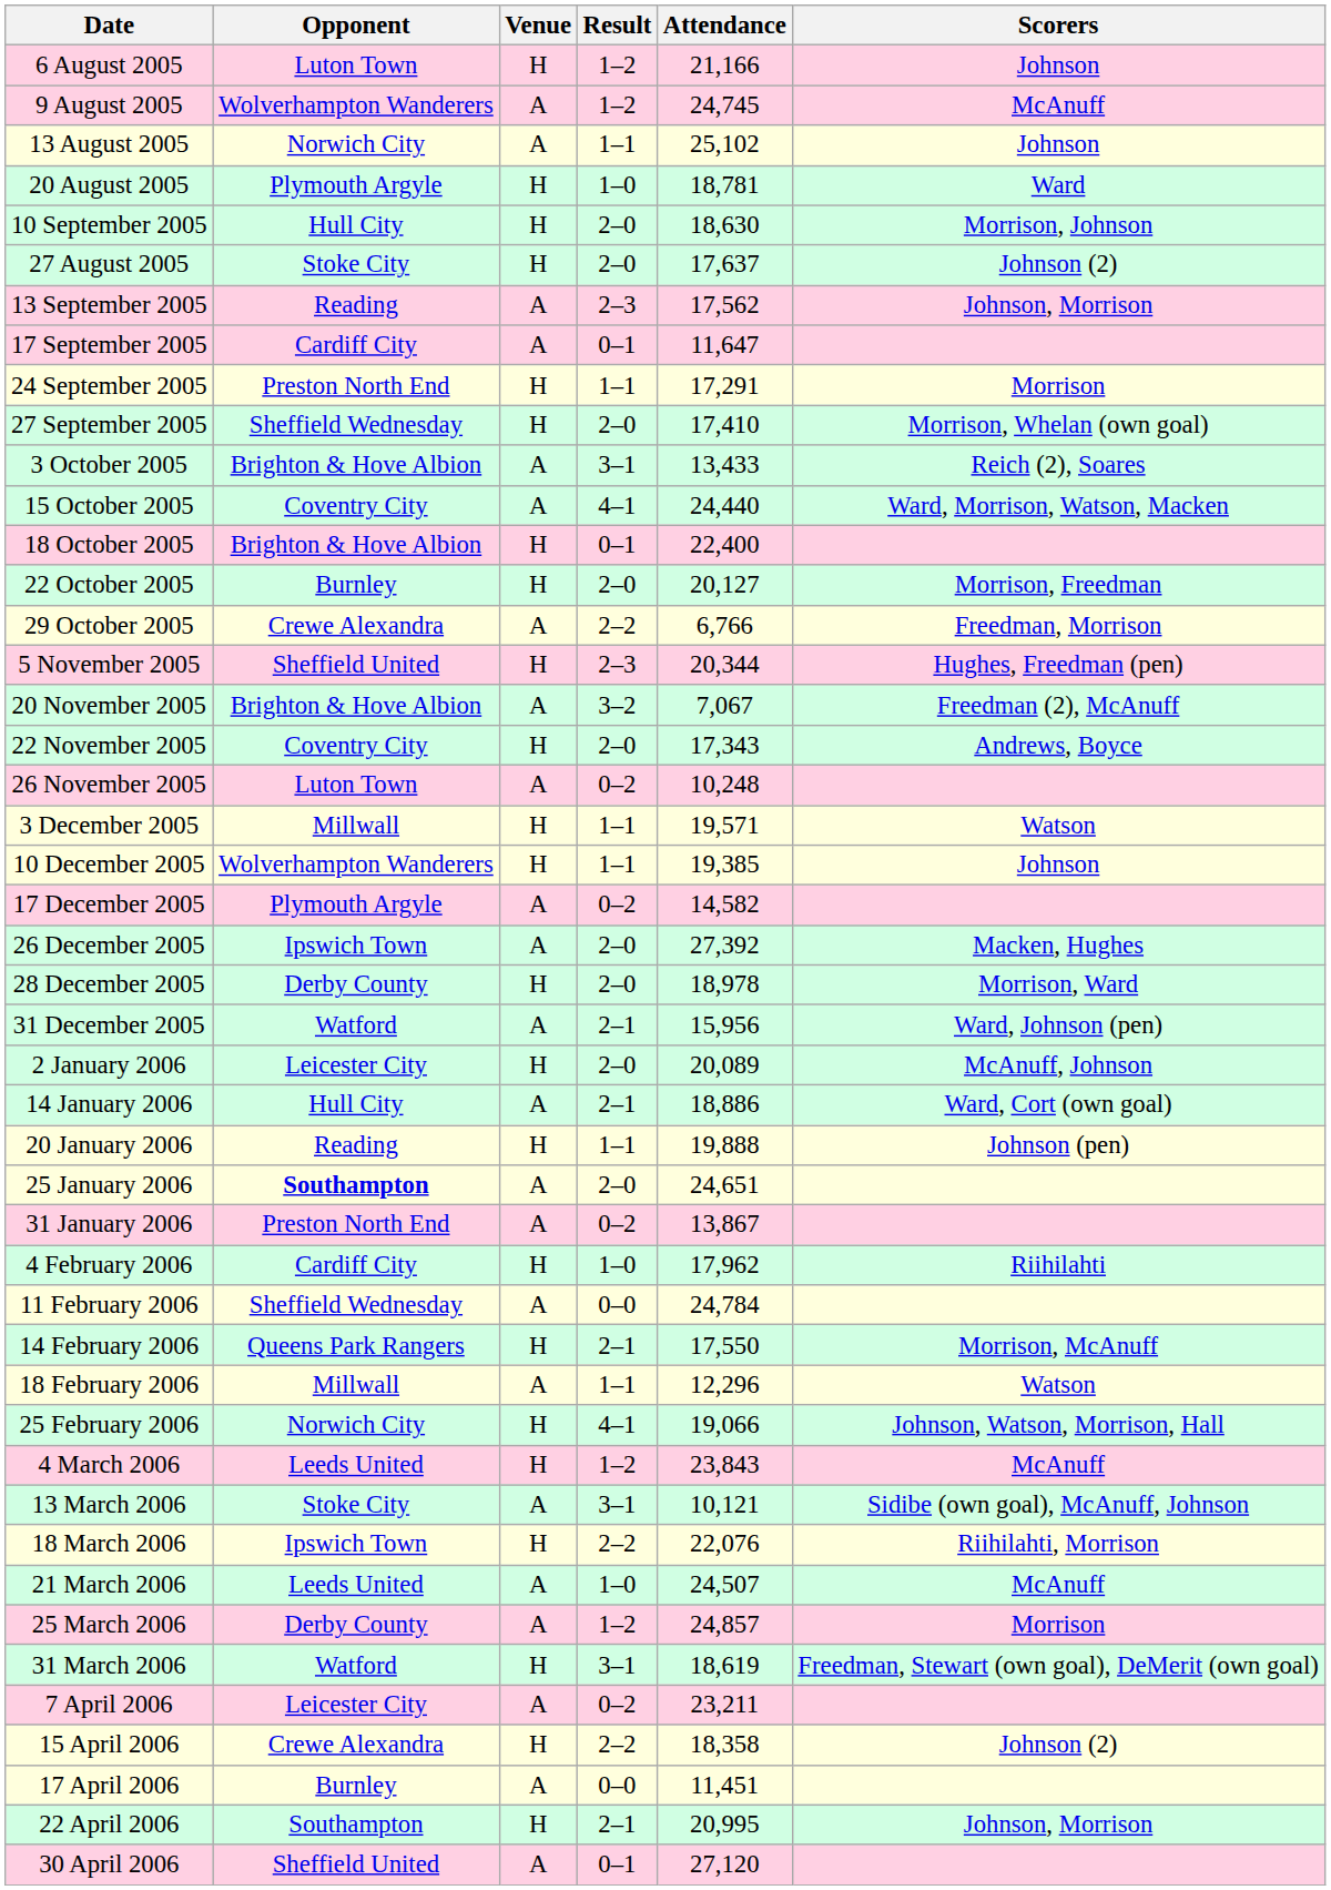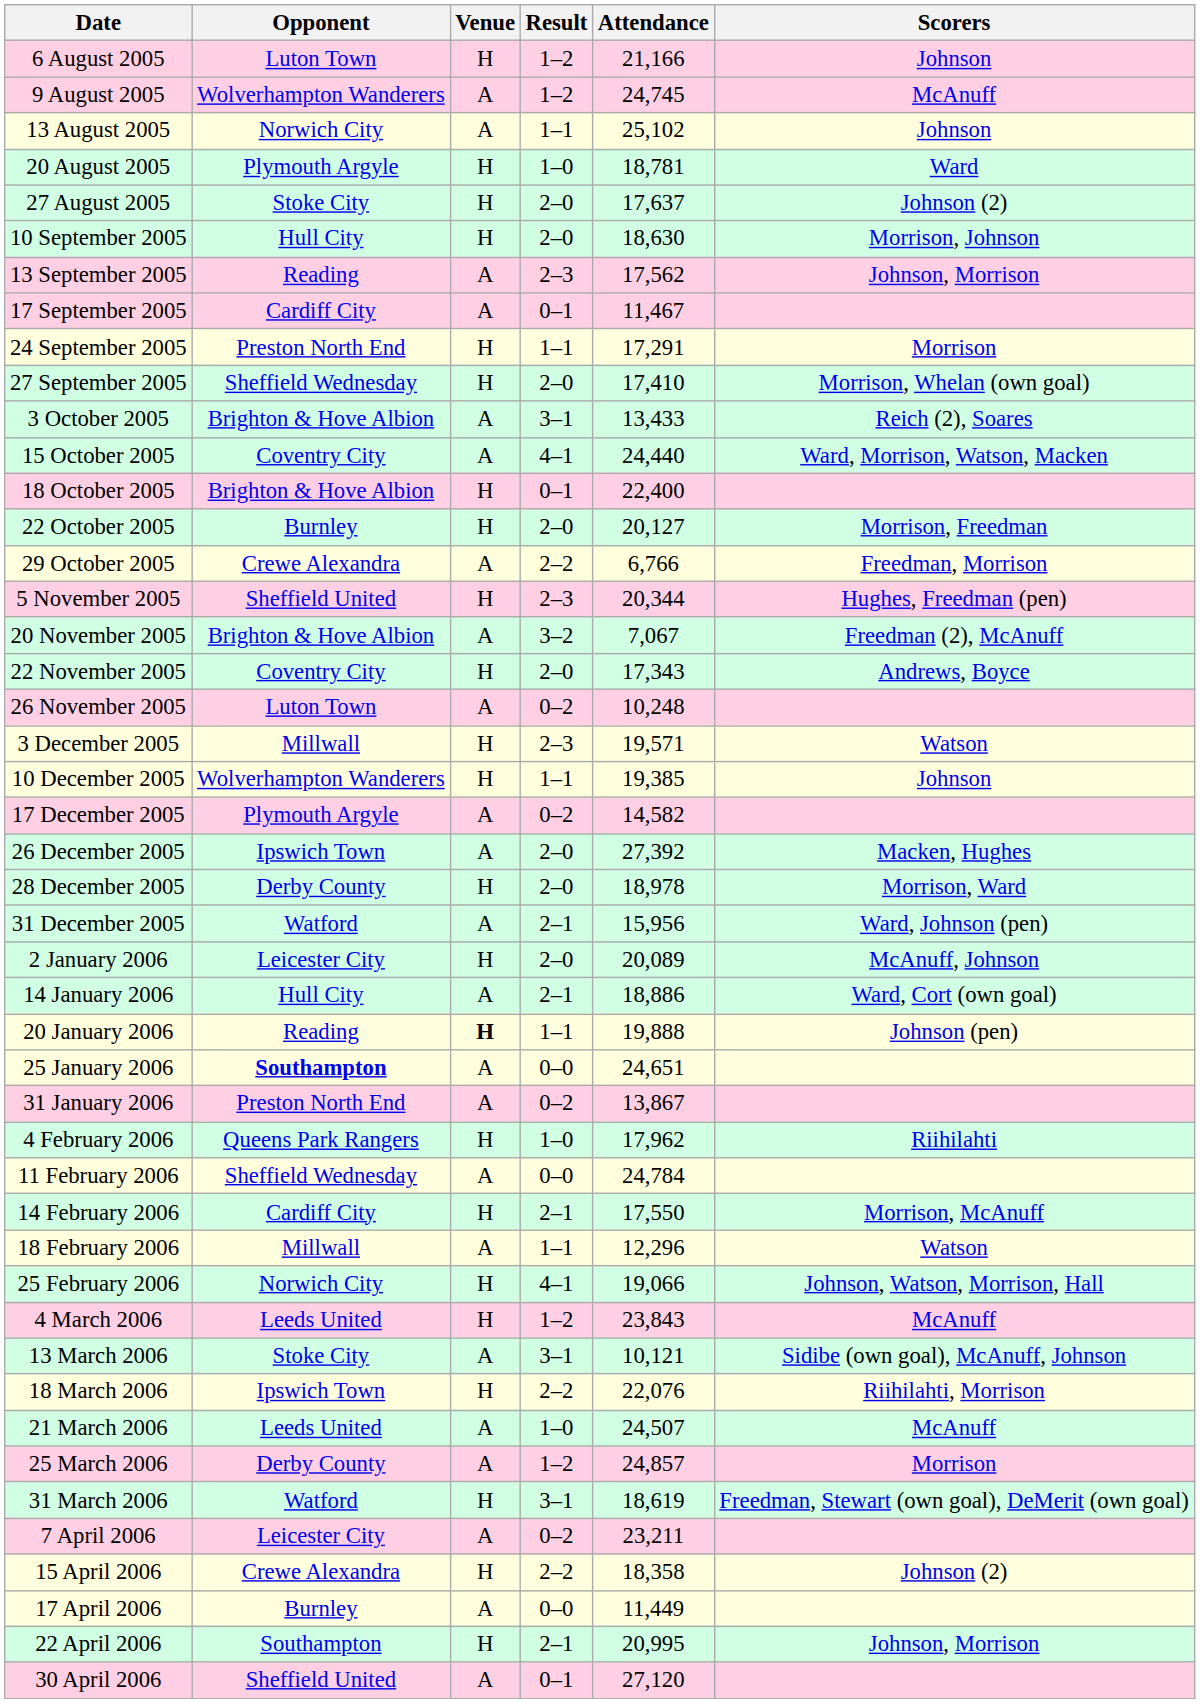 <table class="wikitable sortable" style="font-size:100%; text-align:center">
 <tr>
 <th>Date</th>
 <th>Opponent</th>
 <th>Venue</th>
 <th>Result</th>
 <th>Attendance</th>
 <th>Scorers</th>
 </tr>
 <tr style="background-color: #ffd0e3;">
 <td>6 August 2005</td>
 <td><a href='#'>Luton Town</a></td>
 <td>H</td>
 <td>1–2</td>
 <td>21,166</td>
 <td><a href='#'>Johnson</a></td>
 </tr>
 <tr style="background-color: #ffd0e3;">
 <td>9 August 2005</td>
 <td><a href='#'>Wolverhampton Wanderers</a></td>
 <td>A</td>
 <td>1–2</td>
 <td>24,745</td>
 <td><a href='#'>McAnuff</a></td>
 </tr>
 <tr style="background-color: #ffffdd;">
 <td>13 August 2005</td>
 <td><a href='#'>Norwich City</a></td>
 <td>A</td>
 <td>1–1</td>
 <td>25,102</td>
 <td><a href='#'>Johnson</a></td>
 </tr>
 <tr style="background-color: #d0ffe3;">
 <td>20 August 2005</td>
 <td><a href='#'>Plymouth Argyle</a></td>
 <td>H</td>
 <td>1–0</td>
 <td>18,781</td>
 <td><a href='#'>Ward</a></td>
 </tr>
 <tr style="background-color: #d0ffe3;">
+<td>27 August 2005</td>
+<td><a href='#'>Stoke City</a></td>
+<td>H</td>
+<td>2–0</td>
+<td>17,637</td>
+<td><a href='#'>Johnson</a> (2)</td>
+</tr>
+<tr style="background-color: #d0ffe3;">
 <td>10 September 2005</td>
 <td><a href='#'>Hull City</a></td>
 <td>H</td>
 <td>2–0</td>
 <td>18,630</td>
 <td><a href='#'>Morrison</a>, <a href='#'>Johnson</a></td>
-</tr>
-<tr style="background-color: #d0ffe3;">
-<td>27 August 2005</td>
-<td><a href='#'>Stoke City</a></td>
-<td>H</td>
-<td>2–0</td>
-<td>17,637</td>
-<td><a href='#'>Johnson</a> (2)</td>
 </tr>
 <tr style="background-color: #ffd0e3;">
 <td>13 September 2005</td>
 <td><a href='#'>Reading</a></td>
 <td>A</td>
 <td>2–3</td>
 <td>17,562</td>
 <td><a href='#'>Johnson</a>, <a href='#'>Morrison</a></td>
 </tr>
 <tr style="background-color: #ffd0e3;">
 <td>17 September 2005</td>
 <td><a href='#'>Cardiff City</a></td>
 <td>A</td>
 <td>0–1</td>
-<td>11,647</td>
+<td>11,467</td>
 <td></td>
 </tr>
 <tr style="background-color: #ffffdd;">
 <td>24 September 2005</td>
 <td><a href='#'>Preston North End</a></td>
 <td>H</td>
 <td>1–1</td>
 <td>17,291</td>
 <td><a href='#'>Morrison</a></td>
 </tr>
 <tr style="background-color: #d0ffe3;">
 <td>27 September 2005</td>
 <td><a href='#'>Sheffield Wednesday</a></td>
 <td>H</td>
 <td>2–0</td>
 <td>17,410</td>
 <td><a href='#'>Morrison</a>, <a href='#'>Whelan</a> (own goal)</td>
 </tr>
 <tr style="background-color: #d0ffe3;">
 <td>3 October 2005</td>
 <td><a href='#'>Brighton & Hove Albion</a></td>
 <td>A</td>
 <td>3–1</td>
 <td>13,433</td>
 <td><a href='#'>Reich</a> (2), <a href='#'>Soares</a></td>
 </tr>
 <tr style="background-color: #d0ffe3;">
 <td>15 October 2005</td>
 <td><a href='#'>Coventry City</a></td>
 <td>A</td>
 <td>4–1</td>
 <td>24,440</td>
 <td><a href='#'>Ward</a>, <a href='#'>Morrison</a>, <a href='#'>Watson</a>, <a href='#'>Macken</a></td>
 </tr>
 <tr style="background-color: #ffd0e3;">
 <td>18 October 2005</td>
 <td><a href='#'>Brighton & Hove Albion</a></td>
 <td>H</td>
 <td>0–1</td>
 <td>22,400</td>
 <td></td>
 </tr>
 <tr style="background-color: #d0ffe3;">
 <td>22 October 2005</td>
 <td><a href='#'>Burnley</a></td>
 <td>H</td>
 <td>2–0</td>
 <td>20,127</td>
 <td><a href='#'>Morrison</a>, <a href='#'>Freedman</a></td>
 </tr>
 <tr style="background-color: #ffffdd;">
 <td>29 October 2005</td>
 <td><a href='#'>Crewe Alexandra</a></td>
 <td>A</td>
 <td>2–2</td>
 <td>6,766</td>
 <td><a href='#'>Freedman</a>, <a href='#'>Morrison</a></td>
 </tr>
 <tr style="background-color: #ffd0e3;">
 <td>5 November 2005</td>
 <td><a href='#'>Sheffield United</a></td>
 <td>H</td>
 <td>2–3</td>
 <td>20,344</td>
 <td><a href='#'>Hughes</a>, <a href='#'>Freedman</a> (pen)</td>
 </tr>
 <tr style="background-color: #d0ffe3;">
 <td>20 November 2005</td>
 <td><a href='#'>Brighton & Hove Albion</a></td>
 <td>A</td>
 <td>3–2</td>
 <td>7,067</td>
 <td><a href='#'>Freedman</a> (2), <a href='#'>McAnuff</a></td>
 </tr>
 <tr style="background-color: #d0ffe3;">
 <td>22 November 2005</td>
 <td><a href='#'>Coventry City</a></td>
 <td>H</td>
 <td>2–0</td>
 <td>17,343</td>
 <td><a href='#'>Andrews</a>, <a href='#'>Boyce</a></td>
 </tr>
 <tr style="background-color: #ffd0e3;">
 <td>26 November 2005</td>
 <td><a href='#'>Luton Town</a></td>
 <td>A</td>
 <td>0–2</td>
 <td>10,248</td>
 <td></td>
 </tr>
 <tr style="background-color: #ffffdd;">
 <td>3 December 2005</td>
 <td><a href='#'>Millwall</a></td>
 <td>H</td>
-<td>1–1</td>
+<td>2–3</td>
 <td>19,571</td>
 <td><a href='#'>Watson</a></td>
 </tr>
 <tr style="background-color: #ffffdd;">
 <td>10 December 2005</td>
 <td><a href='#'>Wolverhampton Wanderers</a></td>
 <td>H</td>
 <td>1–1</td>
 <td>19,385</td>
 <td><a href='#'>Johnson</a></td>
 </tr>
 <tr style="background-color: #ffd0e3;">
 <td>17 December 2005</td>
 <td><a href='#'>Plymouth Argyle</a></td>
 <td>A</td>
 <td>0–2</td>
 <td>14,582</td>
 <td></td>
 </tr>
 <tr style="background-color: #d0ffe3;">
 <td>26 December 2005</td>
 <td><a href='#'>Ipswich Town</a></td>
 <td>A</td>
 <td>2–0</td>
 <td>27,392</td>
 <td><a href='#'>Macken</a>, <a href='#'>Hughes</a></td>
 </tr>
 <tr style="background-color: #d0ffe3;">
 <td>28 December 2005</td>
 <td><a href='#'>Derby County</a></td>
 <td>H</td>
 <td>2–0</td>
 <td>18,978</td>
 <td><a href='#'>Morrison</a>, <a href='#'>Ward</a></td>
 </tr>
 <tr style="background-color: #d0ffe3;">
 <td>31 December 2005</td>
 <td><a href='#'>Watford</a></td>
 <td>A</td>
 <td>2–1</td>
 <td>15,956</td>
 <td><a href='#'>Ward</a>, <a href='#'>Johnson</a> (pen)</td>
 </tr>
 <tr style="background-color: #d0ffe3;">
 <td>2 January 2006</td>
 <td><a href='#'>Leicester City</a></td>
 <td>H</td>
 <td>2–0</td>
 <td>20,089</td>
 <td><a href='#'>McAnuff</a>, <a href='#'>Johnson</a></td>
 </tr>
 <tr style="background-color: #d0ffe3;">
 <td>14 January 2006</td>
 <td><a href='#'>Hull City</a></td>
 <td>A</td>
 <td>2–1</td>
 <td>18,886</td>
 <td><a href='#'>Ward</a>, <a href='#'>Cort</a> (own goal)</td>
 </tr>
 <tr style="background-color: #ffffdd;">
 <td>20 January 2006</td>
 <td><a href='#'>Reading</a></td>
-<td>H</td>
+<td><strong>H</strong></td>
 <td>1–1</td>
 <td>19,888</td>
 <td><a href='#'>Johnson</a> (pen)</td>
 </tr>
 <tr style="background-color: #ffffdd;">
 <td>25 January 2006</td>
 <td><strong><a href='#'>Southampton</a></strong></td>
 <td>A</td>
-<td>2–0</td>
+<td>0–0</td>
 <td>24,651</td>
 <td></td>
 </tr>
 <tr style="background-color: #ffd0e3;">
 <td>31 January 2006</td>
 <td><a href='#'>Preston North End</a></td>
 <td>A</td>
 <td>0–2</td>
 <td>13,867</td>
 <td></td>
 </tr>
 <tr style="background-color: #d0ffe3;">
 <td>4 February 2006</td>
-<td><a href='#'>Cardiff City</a></td>
+<td><a href='#'>Queens Park Rangers</a></td>
 <td>H</td>
 <td>1–0</td>
 <td>17,962</td>
 <td><a href='#'>Riihilahti</a></td>
 </tr>
 <tr style="background-color: #ffffdd;">
 <td>11 February 2006</td>
 <td><a href='#'>Sheffield Wednesday</a></td>
 <td>A</td>
 <td>0–0</td>
 <td>24,784</td>
 <td></td>
 </tr>
 <tr style="background-color: #d0ffe3;">
 <td>14 February 2006</td>
-<td><a href='#'>Queens Park Rangers</a></td>
+<td><a href='#'>Cardiff City</a></td>
 <td>H</td>
 <td>2–1</td>
 <td>17,550</td>
 <td><a href='#'>Morrison</a>, <a href='#'>McAnuff</a></td>
 </tr>
 <tr style="background-color: #ffffdd;">
 <td>18 February 2006</td>
 <td><a href='#'>Millwall</a></td>
 <td>A</td>
 <td>1–1</td>
 <td>12,296</td>
 <td><a href='#'>Watson</a></td>
 </tr>
 <tr style="background-color: #d0ffe3;">
 <td>25 February 2006</td>
 <td><a href='#'>Norwich City</a></td>
 <td>H</td>
 <td>4–1</td>
 <td>19,066</td>
 <td><a href='#'>Johnson</a>, <a href='#'>Watson</a>, <a href='#'>Morrison</a>, <a href='#'>Hall</a></td>
 </tr>
 <tr style="background-color: #ffd0e3;">
 <td>4 March 2006</td>
 <td><a href='#'>Leeds United</a></td>
 <td>H</td>
 <td>1–2</td>
 <td>23,843</td>
 <td><a href='#'>McAnuff</a></td>
 </tr>
 <tr style="background-color: #d0ffe3;">
 <td>13 March 2006</td>
 <td><a href='#'>Stoke City</a></td>
 <td>A</td>
 <td>3–1</td>
 <td>10,121</td>
 <td><a href='#'>Sidibe</a> (own goal), <a href='#'>McAnuff</a>, <a href='#'>Johnson</a></td>
 </tr>
 <tr style="background-color: #ffffdd;">
 <td>18 March 2006</td>
 <td><a href='#'>Ipswich Town</a></td>
 <td>H</td>
 <td>2–2</td>
 <td>22,076</td>
 <td><a href='#'>Riihilahti</a>, <a href='#'>Morrison</a></td>
 </tr>
 <tr style="background-color: #d0ffe3;">
 <td>21 March 2006</td>
 <td><a href='#'>Leeds United</a></td>
 <td>A</td>
 <td>1–0</td>
 <td>24,507</td>
 <td><a href='#'>McAnuff</a></td>
 </tr>
 <tr style="background-color: #ffd0e3;">
 <td>25 March 2006</td>
 <td><a href='#'>Derby County</a></td>
 <td>A</td>
 <td>1–2</td>
 <td>24,857</td>
 <td><a href='#'>Morrison</a></td>
 </tr>
 <tr style="background-color: #d0ffe3;">
 <td>31 March 2006</td>
 <td><a href='#'>Watford</a></td>
 <td>H</td>
 <td>3–1</td>
 <td>18,619</td>
 <td><a href='#'>Freedman</a>, <a href='#'>Stewart</a> (own goal), <a href='#'>DeMerit</a> (own goal)</td>
 </tr>
 <tr style="background-color: #ffd0e3;">
 <td>7 April 2006</td>
 <td><a href='#'>Leicester City</a></td>
 <td>A</td>
 <td>0–2</td>
 <td>23,211</td>
 <td></td>
 </tr>
 <tr style="background-color: #ffffdd;">
 <td>15 April 2006</td>
 <td><a href='#'>Crewe Alexandra</a></td>
 <td>H</td>
 <td>2–2</td>
 <td>18,358</td>
 <td><a href='#'>Johnson</a> (2)</td>
 </tr>
 <tr style="background-color: #ffffdd;">
 <td>17 April 2006</td>
 <td><a href='#'>Burnley</a></td>
 <td>A</td>
 <td>0–0</td>
-<td>11,451</td>
+<td>11,449</td>
 <td></td>
 </tr>
 <tr style="background-color: #d0ffe3;">
 <td>22 April 2006</td>
 <td><a href='#'>Southampton</a></td>
 <td>H</td>
 <td>2–1</td>
 <td>20,995</td>
 <td><a href='#'>Johnson</a>, <a href='#'>Morrison</a></td>
 </tr>
 <tr style="background-color: #ffd0e3;">
 <td>30 April 2006</td>
 <td><a href='#'>Sheffield United</a></td>
 <td>A</td>
 <td>0–1</td>
 <td>27,120</td>
 <td></td>
 </tr>
 </table>
